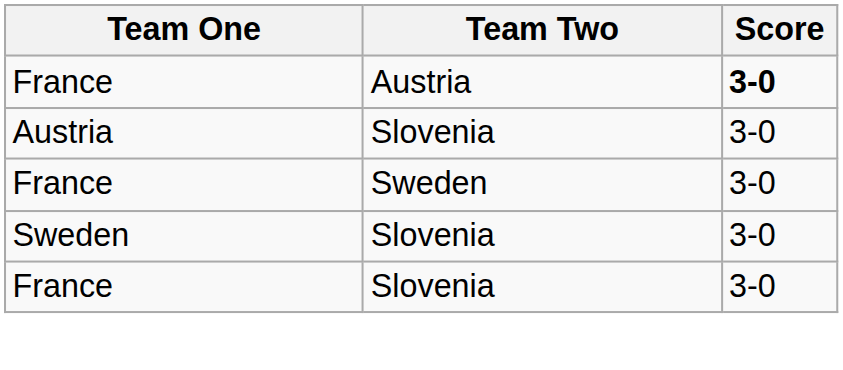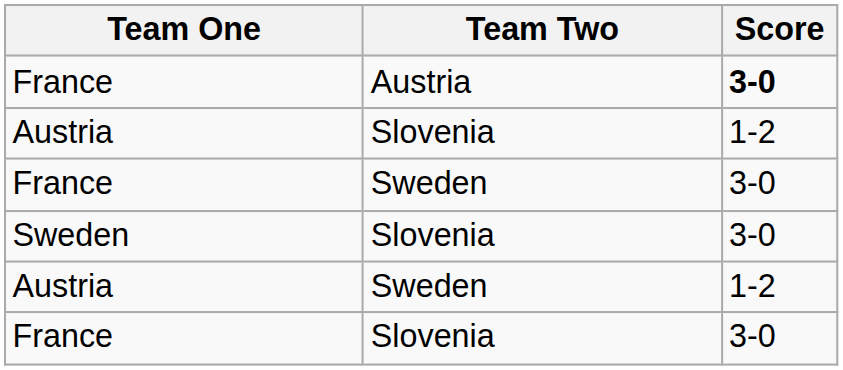 <table class="wikitable">
 <tr>
 <th width=170>Team One</th>
 <th width=170>Team Two</th>
 <th width=50>Score</th>
 </tr>
 <tr>
 <td> France</td>
 <td> Austria</td>
 <td><strong>3-0</strong></td>
 </tr>
 <tr>
 <td> Austria</td>
 <td> Slovenia</td>
-<td>3-0</td>
+<td>1-2</td>
 </tr>
 <tr>
 <td> France</td>
 <td> Sweden</td>
 <td>3-0</td>
 </tr>
 <tr>
 <td> Sweden</td>
 <td> Slovenia</td>
 <td>3-0</td>
 </tr>
 <tr>
+<td> Austria</td>
+<td> Sweden</td>
+<td>1-2</td>
+</tr>
+<tr>
 <td> France</td>
 <td> Slovenia</td>
 <td>3-0</td>
 </tr>
 </table>
